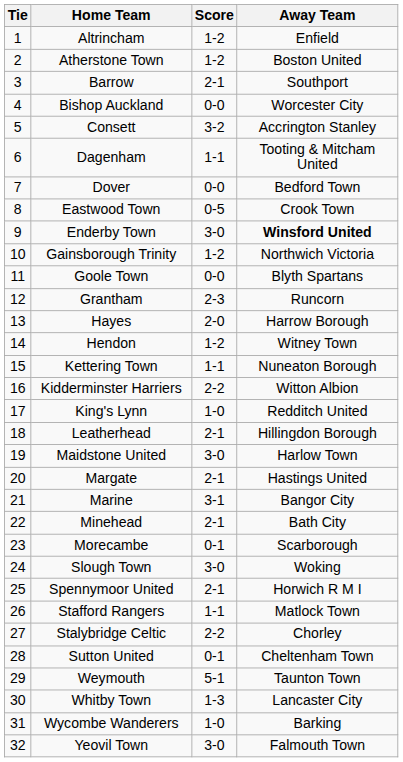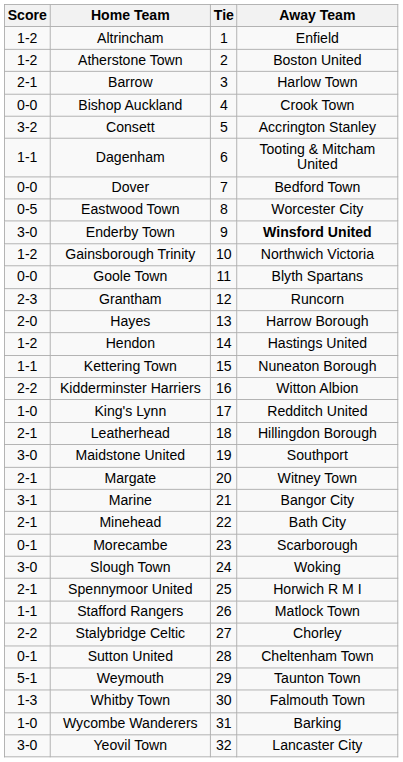 <table class="wikitable" style="text-align:center;">
 <tr>
+<th width=20>Score</th>
+<th width=175>Home Team</th>
 <th width=20>Tie</th>
-<th width=175>Home Team</th>
-<th width=20>Score</th>
 <th width=175>Away Team</th>
 </tr>
 <tr>
+<td>1-2</td>
+<td>Altrincham</td>
 <td>1</td>
-<td>Altrincham</td>
-<td>1-2</td>
 <td>Enfield</td>
 </tr>
 <tr>
+<td>1-2</td>
+<td>Atherstone Town</td>
 <td>2</td>
-<td>Atherstone Town</td>
-<td>1-2</td>
 <td>Boston United</td>
 </tr>
 <tr>
+<td>2-1</td>
+<td>Barrow</td>
 <td>3</td>
-<td>Barrow</td>
+<td>Harlow Town</td>
+</tr>
+<tr>
+<td>0-0</td>
+<td>Bishop Auckland</td>
+<td>4</td>
+<td>Crook Town</td>
+</tr>
+<tr>
+<td>3-2</td>
+<td>Consett</td>
+<td>5</td>
+<td>Accrington Stanley</td>
+</tr>
+<tr>
+<td>1-1</td>
+<td>Dagenham</td>
+<td>6</td>
+<td>Tooting & Mitcham United</td>
+</tr>
+<tr>
+<td>0-0</td>
+<td>Dover</td>
+<td>7</td>
+<td>Bedford Town</td>
+</tr>
+<tr>
+<td>0-5</td>
+<td>Eastwood Town</td>
+<td>8</td>
+<td>Worcester City</td>
+</tr>
+<tr>
+<td>3-0</td>
+<td>Enderby Town</td>
+<td>9</td>
+<td><strong>Winsford United</strong></td>
+</tr>
+<tr>
+<td>1-2</td>
+<td>Gainsborough Trinity</td>
+<td>10</td>
+<td>Northwich Victoria</td>
+</tr>
+<tr>
+<td>0-0</td>
+<td>Goole Town</td>
+<td>11</td>
+<td>Blyth Spartans</td>
+</tr>
+<tr>
+<td>2-3</td>
+<td>Grantham</td>
+<td>12</td>
+<td>Runcorn</td>
+</tr>
+<tr>
+<td>2-0</td>
+<td>Hayes</td>
+<td>13</td>
+<td>Harrow Borough</td>
+</tr>
+<tr>
+<td>1-2</td>
+<td>Hendon</td>
+<td>14</td>
+<td>Hastings United</td>
+</tr>
+<tr>
+<td>1-1</td>
+<td>Kettering Town</td>
+<td>15</td>
+<td>Nuneaton Borough</td>
+</tr>
+<tr>
+<td>2-2</td>
+<td>Kidderminster Harriers</td>
+<td>16</td>
+<td>Witton Albion</td>
+</tr>
+<tr>
+<td>1-0</td>
+<td>King's Lynn</td>
+<td>17</td>
+<td>Redditch United</td>
+</tr>
+<tr>
 <td>2-1</td>
+<td>Leatherhead</td>
+<td>18</td>
+<td>Hillingdon Borough</td>
+</tr>
+<tr>
+<td>3-0</td>
+<td>Maidstone United</td>
+<td>19</td>
 <td>Southport</td>
 </tr>
 <tr>
-<td>4</td>
-<td>Bishop Auckland</td>
-<td>0-0</td>
-<td>Worcester City</td>
-</tr>
-<tr>
-<td>5</td>
-<td>Consett</td>
-<td>3-2</td>
-<td>Accrington Stanley</td>
-</tr>
-<tr>
-<td>6</td>
-<td>Dagenham</td>
-<td>1-1</td>
-<td>Tooting & Mitcham United</td>
-</tr>
-<tr>
-<td>7</td>
-<td>Dover</td>
-<td>0-0</td>
-<td>Bedford Town</td>
-</tr>
-<tr>
-<td>8</td>
-<td>Eastwood Town</td>
-<td>0-5</td>
-<td>Crook Town</td>
-</tr>
-<tr>
-<td>9</td>
-<td>Enderby Town</td>
-<td>3-0</td>
-<td><strong>Winsford United</strong></td>
-</tr>
-<tr>
-<td>10</td>
-<td>Gainsborough Trinity</td>
-<td>1-2</td>
-<td>Northwich Victoria</td>
-</tr>
-<tr>
-<td>11</td>
-<td>Goole Town</td>
-<td>0-0</td>
-<td>Blyth Spartans</td>
-</tr>
-<tr>
-<td>12</td>
-<td>Grantham</td>
-<td>2-3</td>
-<td>Runcorn</td>
-</tr>
-<tr>
-<td>13</td>
-<td>Hayes</td>
-<td>2-0</td>
-<td>Harrow Borough</td>
-</tr>
-<tr>
-<td>14</td>
-<td>Hendon</td>
-<td>1-2</td>
+<td>2-1</td>
+<td>Margate</td>
+<td>20</td>
 <td>Witney Town</td>
 </tr>
 <tr>
-<td>15</td>
-<td>Kettering Town</td>
-<td>1-1</td>
-<td>Nuneaton Borough</td>
-</tr>
-<tr>
-<td>16</td>
-<td>Kidderminster Harriers</td>
-<td>2-2</td>
-<td>Witton Albion</td>
-</tr>
-<tr>
-<td>17</td>
-<td>King's Lynn</td>
-<td>1-0</td>
-<td>Redditch United</td>
-</tr>
-<tr>
-<td>18</td>
-<td>Leatherhead</td>
-<td>2-1</td>
-<td>Hillingdon Borough</td>
-</tr>
-<tr>
-<td>19</td>
-<td>Maidstone United</td>
-<td>3-0</td>
-<td>Harlow Town</td>
-</tr>
-<tr>
-<td>20</td>
-<td>Margate</td>
-<td>2-1</td>
-<td>Hastings United</td>
-</tr>
-<tr>
+<td>3-1</td>
+<td>Marine</td>
 <td>21</td>
-<td>Marine</td>
-<td>3-1</td>
 <td>Bangor City</td>
 </tr>
 <tr>
+<td>2-1</td>
+<td>Minehead</td>
 <td>22</td>
-<td>Minehead</td>
-<td>2-1</td>
 <td>Bath City</td>
 </tr>
 <tr>
+<td>0-1</td>
+<td>Morecambe</td>
 <td>23</td>
-<td>Morecambe</td>
-<td>0-1</td>
 <td>Scarborough</td>
 </tr>
 <tr>
+<td>3-0</td>
+<td>Slough Town</td>
 <td>24</td>
-<td>Slough Town</td>
-<td>3-0</td>
 <td>Woking</td>
 </tr>
 <tr>
+<td>2-1</td>
+<td>Spennymoor United</td>
 <td>25</td>
-<td>Spennymoor United</td>
-<td>2-1</td>
 <td>Horwich R M I</td>
 </tr>
 <tr>
+<td>1-1</td>
+<td>Stafford Rangers</td>
 <td>26</td>
-<td>Stafford Rangers</td>
-<td>1-1</td>
 <td>Matlock Town</td>
 </tr>
 <tr>
+<td>2-2</td>
+<td>Stalybridge Celtic</td>
 <td>27</td>
-<td>Stalybridge Celtic</td>
-<td>2-2</td>
 <td>Chorley</td>
 </tr>
 <tr>
+<td>0-1</td>
+<td>Sutton United</td>
 <td>28</td>
-<td>Sutton United</td>
-<td>0-1</td>
 <td>Cheltenham Town</td>
 </tr>
 <tr>
+<td>5-1</td>
+<td>Weymouth</td>
 <td>29</td>
-<td>Weymouth</td>
-<td>5-1</td>
 <td>Taunton Town</td>
 </tr>
 <tr>
+<td>1-3</td>
+<td>Whitby Town</td>
 <td>30</td>
-<td>Whitby Town</td>
-<td>1-3</td>
-<td>Lancaster City</td>
+<td>Falmouth Town</td>
 </tr>
 <tr>
+<td>1-0</td>
+<td>Wycombe Wanderers</td>
 <td>31</td>
-<td>Wycombe Wanderers</td>
-<td>1-0</td>
 <td>Barking</td>
 </tr>
 <tr>
+<td>3-0</td>
+<td>Yeovil Town</td>
 <td>32</td>
-<td>Yeovil Town</td>
-<td>3-0</td>
-<td>Falmouth Town</td>
+<td>Lancaster City</td>
 </tr>
 </table>
